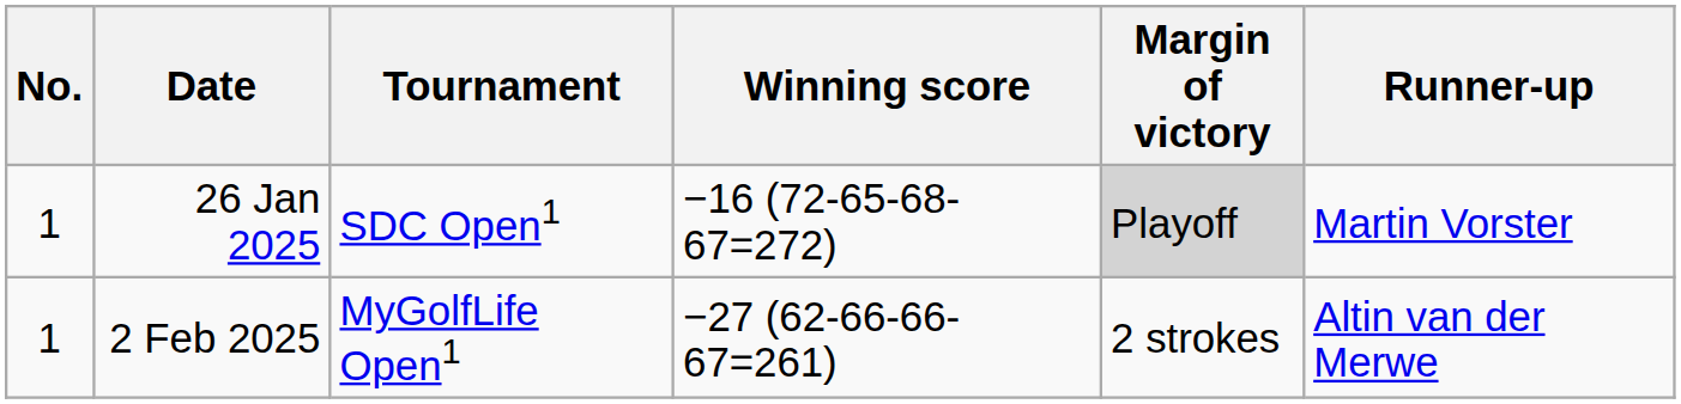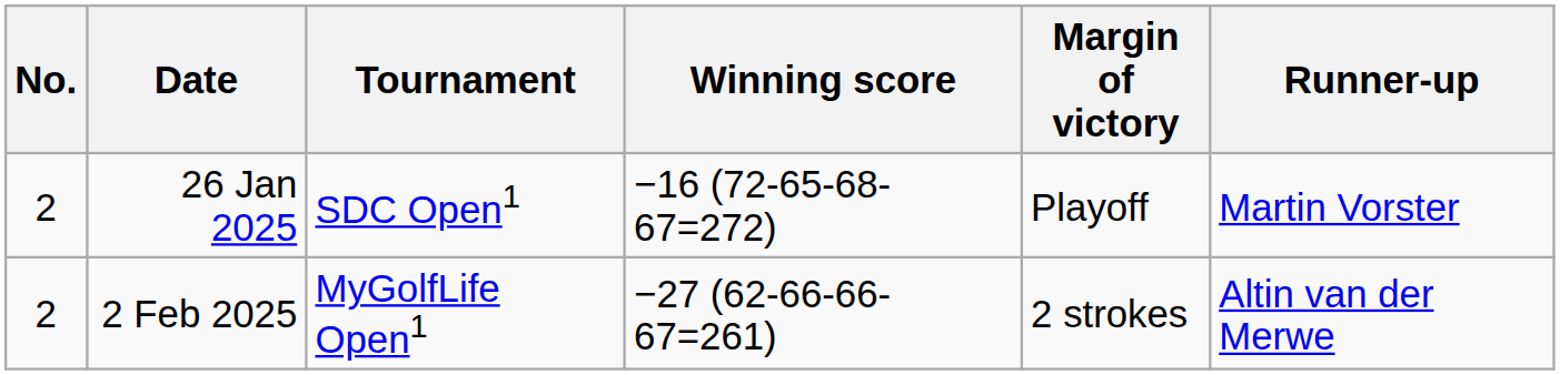 <table class="wikitable" style="font-size:95%;">
 <tr>
 <th>No.</th>
 <th>Date</th>
 <th>Tournament</th>
 <th>Winning score</th>
 <th>Margin of<br>victory</th>
 <th>Runner-up</th>
 </tr>
 <tr>
-<td align=center>1</td>
+<td align=center>2</td>
 <td align=right>26 Jan <a href='#'>2025</a></td>
 <td><a href='#'>SDC Open</a><sup>1</sup></td>
 <td>−16 (72-65-68-67=272)</td>
-<td style="background: lightgrey;">Playoff</td>
+<td>Playoff</td>
 <td> <a href='#'>Martin Vorster</a></td>
 </tr>
 <tr>
-<td align=center>1</td>
+<td align=center>2</td>
 <td align=right>2 Feb 2025</td>
 <td><a href='#'>MyGolfLife Open</a><sup>1</sup></td>
 <td>−27 (62-66-66-67=261)</td>
 <td>2 strokes</td>
 <td> <a href='#'>Altin van der Merwe</a></td>
 </tr>
 </table>
